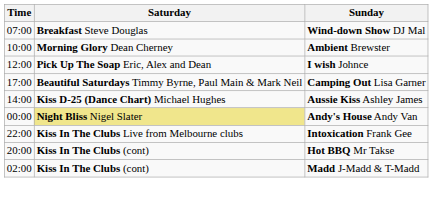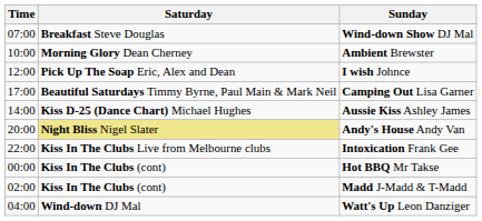 <table class="wikitable sortable">
 <tr>
 <th>Time</th>
 <th>Saturday</th>
 <th>Sunday</th>
 </tr>
 <tr>
 <td>07:00</td>
 <td><strong>Breakfast</strong> Steve Douglas</td>
 <td><strong>Wind-down Show</strong> DJ Mal</td>
 </tr>
 <tr>
 <td>10:00</td>
 <td><strong>Morning Glory</strong> Dean Cherney</td>
 <td><strong>Ambient</strong> Brewster</td>
 </tr>
 <tr>
 <td>12:00</td>
 <td><strong>Pick Up The Soap</strong> Eric, Alex and Dean</td>
 <td><strong>I wish</strong> Johnce</td>
 </tr>
 <tr>
 <td>17:00</td>
 <td><strong>Beautiful Saturdays</strong> Timmy Byrne, Paul Main & Mark Neil</td>
 <td><strong>Camping Out</strong> Lisa Garner</td>
 </tr>
 <tr>
 <td>14:00</td>
 <td><strong>Kiss D-25 (Dance Chart)</strong> Michael Hughes</td>
 <td><strong>Aussie Kiss</strong> Ashley James</td>
 </tr>
 <tr>
-<td>00:00</td>
+<td>20:00</td>
 <td style="background: khaki;"><strong>Night Bliss</strong> Nigel Slater</td>
 <td><strong>Andy's House</strong> Andy Van</td>
 </tr>
 <tr>
 <td>22:00</td>
 <td><strong>Kiss In The Clubs</strong> Live from Melbourne clubs</td>
 <td><strong>Intoxication</strong> Frank Gee</td>
 </tr>
 <tr>
-<td>20:00</td>
+<td>00:00</td>
 <td><strong>Kiss In The Clubs</strong> (cont)</td>
 <td><strong>Hot BBQ</strong> Mr Takse</td>
 </tr>
 <tr>
 <td>02:00</td>
 <td><strong>Kiss In The Clubs</strong> (cont)</td>
 <td><strong>Madd</strong> J-Madd & T-Madd</td>
 </tr>
+<tr>
+<td>04:00</td>
+<td><strong>Wind-down</strong> DJ Mal</td>
+<td><strong>Watt's Up</strong> Leon Danziger</td>
+</tr>
 </table>
